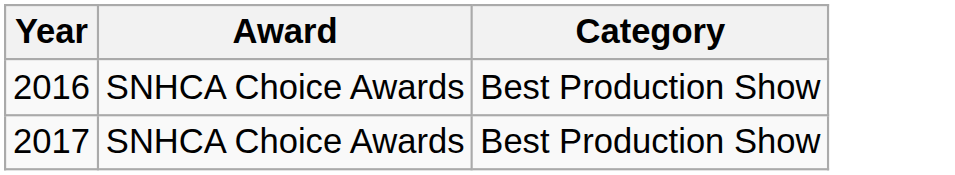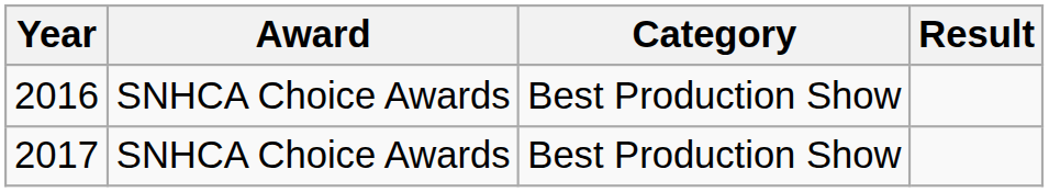 <table class="wikitable">
 <tr>
 <th>Year</th>
 <th>Award</th>
 <th>Category</th>
+<th>Result</th>
 </tr>
 <tr>
 <td>2016</td>
 <td>SNHCA Choice Awards</td>
 <td>Best Production Show</td>
+<td></td>
 </tr>
 <tr>
 <td>2017</td>
 <td>SNHCA Choice Awards</td>
 <td>Best Production Show</td>
+<td></td>
 </tr>
 </table>
